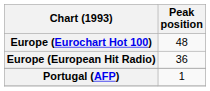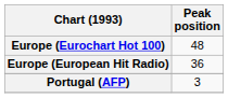 <table class="wikitable sortable plainrowheaders" style="text-align:center">
 <tr>
 <th>Chart (1993)</th>
 <th>Peak<br>position</th>
 </tr>
 <tr>
 <th scope="row">Europe (<a href='#'>Eurochart Hot 100</a>)</th>
 <td>48</td>
 </tr>
 <tr>
 <th scope="row">Europe (European Hit Radio)</th>
 <td>36</td>
 </tr>
 <tr>
 </tr>
 <tr>
 <th scope="row">Portugal (<a href='#'>AFP</a>)</th>
-<td>1</td>
+<td>3</td>
 </tr>
 <tr>
 </tr>
 </table>
